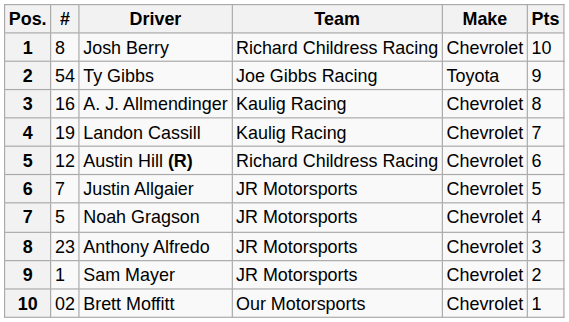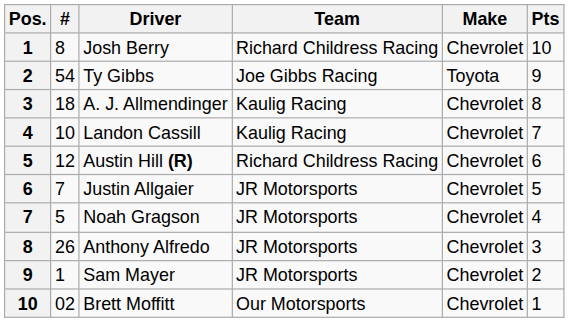 <table class="wikitable" style="font-size:95%">
 <tr>
 <th>Pos.</th>
 <th>#</th>
 <th>Driver</th>
 <th>Team</th>
 <th>Make</th>
 <th>Pts</th>
 </tr>
 <tr>
 <th>1</th>
 <td>8</td>
 <td>Josh Berry</td>
 <td>Richard Childress Racing</td>
 <td>Chevrolet</td>
 <td>10</td>
 </tr>
 <tr>
 <th>2</th>
 <td>54</td>
 <td>Ty Gibbs</td>
 <td>Joe Gibbs Racing</td>
 <td>Toyota</td>
 <td>9</td>
 </tr>
 <tr>
 <th>3</th>
-<td>16</td>
+<td>18</td>
 <td>A. J. Allmendinger</td>
 <td>Kaulig Racing</td>
 <td>Chevrolet</td>
 <td>8</td>
 </tr>
 <tr>
 <th>4</th>
-<td>19</td>
+<td>10</td>
 <td>Landon Cassill</td>
 <td>Kaulig Racing</td>
 <td>Chevrolet</td>
 <td>7</td>
 </tr>
 <tr>
 <th>5</th>
 <td>12</td>
 <td>Austin Hill <strong>(R)</strong></td>
 <td>Richard Childress Racing</td>
 <td>Chevrolet</td>
 <td>6</td>
 </tr>
 <tr>
 <th>6</th>
 <td>7</td>
 <td>Justin Allgaier</td>
 <td>JR Motorsports</td>
 <td>Chevrolet</td>
 <td>5</td>
 </tr>
 <tr>
 <th>7</th>
 <td>5</td>
 <td>Noah Gragson</td>
 <td>JR Motorsports</td>
 <td>Chevrolet</td>
 <td>4</td>
 </tr>
 <tr>
 <th>8</th>
-<td>23</td>
+<td>26</td>
 <td>Anthony Alfredo</td>
 <td>JR Motorsports</td>
 <td>Chevrolet</td>
 <td>3</td>
 </tr>
 <tr>
 <th>9</th>
 <td>1</td>
 <td>Sam Mayer</td>
 <td>JR Motorsports</td>
 <td>Chevrolet</td>
 <td>2</td>
 </tr>
 <tr>
 <th>10</th>
 <td>02</td>
 <td>Brett Moffitt</td>
 <td>Our Motorsports</td>
 <td>Chevrolet</td>
 <td>1</td>
 </tr>
 </table>
